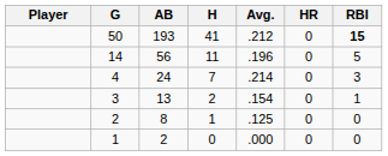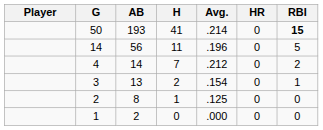 <table class="wikitable sortable">
 <tr>
 <th bgcolor="#DDDDFF" width="16%">Player</th>
 <th bgcolor="#DDDDFF" width="9%">G</th>
 <th bgcolor="#DDDDFF" width="9%">AB</th>
 <th bgcolor="#DDDDFF" width="9%">H</th>
 <th bgcolor="#DDDDFF" width="9%">Avg.</th>
 <th bgcolor="#DDDDFF" width="9%">HR</th>
 <th bgcolor="#DDDDFF" width="9%">RBI</th>
 </tr>
 <tr align="center">
 <td></td>
 <td>50</td>
 <td>193</td>
 <td>41</td>
-<td>.212</td>
+<td>.214</td>
 <td>0</td>
 <td><strong>15</strong></td>
 </tr>
 <tr align="center">
 <td></td>
 <td>14</td>
 <td>56</td>
 <td>11</td>
 <td>.196</td>
 <td>0</td>
 <td>5</td>
 </tr>
 <tr align="center">
 <td></td>
 <td>4</td>
-<td>24</td>
+<td>14</td>
 <td>7</td>
-<td>.214</td>
+<td>.212</td>
 <td>0</td>
-<td>3</td>
+<td>2</td>
 </tr>
 <tr align="center">
 <td></td>
 <td>3</td>
 <td>13</td>
 <td>2</td>
 <td>.154</td>
 <td>0</td>
 <td>1</td>
 </tr>
 <tr align="center">
 <td></td>
 <td>2</td>
 <td>8</td>
 <td>1</td>
 <td>.125</td>
 <td>0</td>
 <td>0</td>
 </tr>
 <tr align="center">
 <td></td>
 <td>1</td>
 <td>2</td>
 <td>0</td>
 <td>.000</td>
 <td>0</td>
 <td>0</td>
 </tr>
 </table>
